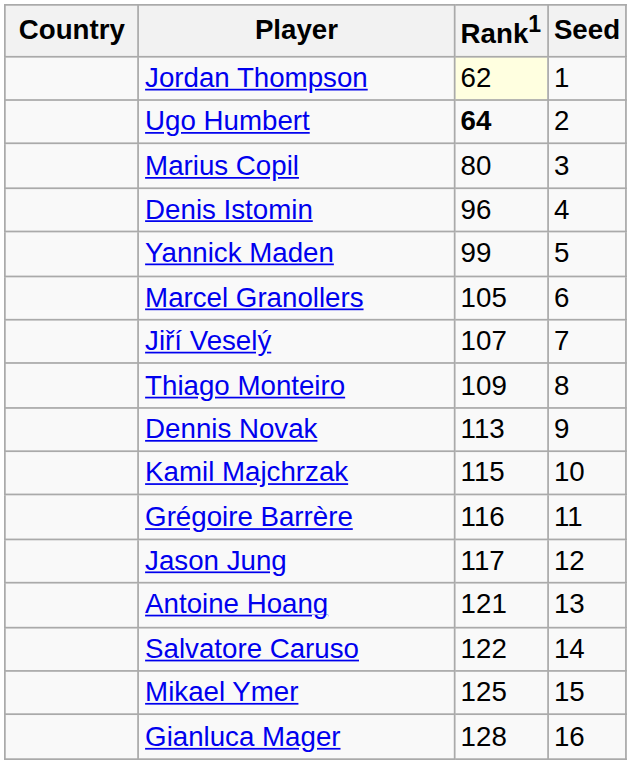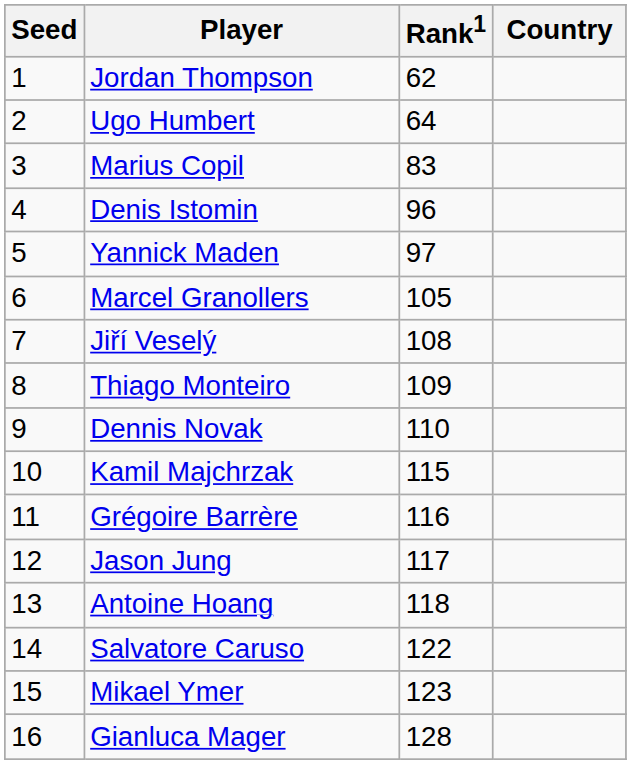 <table class="wikitable" border="1">
 <tr>
-<th width="70">Country</th>
+<th>Seed</th>
 <th width="175">Player</th>
 <th>Rank<sup>1</sup></th>
-<th>Seed</th>
+<th width="70">Country</th>
 </tr>
 <tr>
+<td>1</td>
+<td><a href='#'>Jordan Thompson</a></td>
+<td>62</td>
 <td></td>
-<td><a href='#'>Jordan Thompson</a></td>
-<td style="background: lightyellow;">62</td>
-<td>1</td>
 </tr>
 <tr>
+<td>2</td>
+<td><a href='#'>Ugo Humbert</a></td>
+<td>64</td>
 <td></td>
-<td><a href='#'>Ugo Humbert</a></td>
-<td><strong>64</strong></td>
-<td>2</td>
 </tr>
 <tr>
+<td>3</td>
+<td><a href='#'>Marius Copil</a></td>
+<td>83</td>
 <td></td>
-<td><a href='#'>Marius Copil</a></td>
-<td>80</td>
-<td>3</td>
 </tr>
 <tr>
-<td></td>
+<td>4</td>
 <td><a href='#'>Denis Istomin</a></td>
 <td>96</td>
-<td>4</td>
+<td></td>
 </tr>
 <tr>
+<td>5</td>
+<td><a href='#'>Yannick Maden</a></td>
+<td>97</td>
 <td></td>
-<td><a href='#'>Yannick Maden</a></td>
-<td>99</td>
-<td>5</td>
 </tr>
 <tr>
-<td></td>
+<td>6</td>
 <td><a href='#'>Marcel Granollers</a></td>
 <td>105</td>
-<td>6</td>
+<td></td>
 </tr>
 <tr>
+<td>7</td>
+<td><a href='#'>Jiří Veselý</a></td>
+<td>108</td>
 <td></td>
-<td><a href='#'>Jiří Veselý</a></td>
-<td>107</td>
-<td>7</td>
 </tr>
 <tr>
-<td></td>
+<td>8</td>
 <td><a href='#'>Thiago Monteiro</a></td>
 <td>109</td>
-<td>8</td>
+<td></td>
 </tr>
 <tr>
+<td>9</td>
+<td><a href='#'>Dennis Novak</a></td>
+<td>110</td>
 <td></td>
-<td><a href='#'>Dennis Novak</a></td>
-<td>113</td>
-<td>9</td>
 </tr>
 <tr>
-<td></td>
+<td>10</td>
 <td><a href='#'>Kamil Majchrzak</a></td>
 <td>115</td>
-<td>10</td>
+<td></td>
 </tr>
 <tr>
-<td></td>
+<td>11</td>
 <td><a href='#'>Grégoire Barrère</a></td>
 <td>116</td>
-<td>11</td>
+<td></td>
 </tr>
 <tr>
-<td></td>
+<td>12</td>
 <td><a href='#'>Jason Jung</a></td>
 <td>117</td>
-<td>12</td>
+<td></td>
 </tr>
 <tr>
+<td>13</td>
+<td><a href='#'>Antoine Hoang</a></td>
+<td>118</td>
 <td></td>
-<td><a href='#'>Antoine Hoang</a></td>
-<td>121</td>
-<td>13</td>
 </tr>
 <tr>
-<td></td>
+<td>14</td>
 <td><a href='#'>Salvatore Caruso</a></td>
 <td>122</td>
-<td>14</td>
+<td></td>
 </tr>
 <tr>
+<td>15</td>
+<td><a href='#'>Mikael Ymer</a></td>
+<td>123</td>
 <td></td>
-<td><a href='#'>Mikael Ymer</a></td>
-<td>125</td>
-<td>15</td>
 </tr>
 <tr>
-<td></td>
+<td>16</td>
 <td><a href='#'>Gianluca Mager</a></td>
 <td>128</td>
-<td>16</td>
+<td></td>
 </tr>
 </table>
